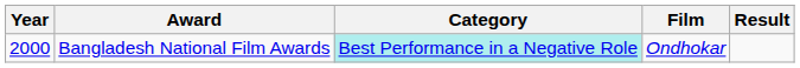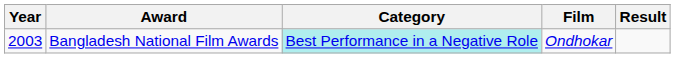 <table class="wikitable" style="font-size: 95%;">
 <tr>
 <th>Year</th>
 <th>Award</th>
 <th>Category</th>
 <th>Film</th>
 <th>Result</th>
 </tr>
 <tr>
-<td><a href='#'>2000</a></td>
+<td><a href='#'>2003</a></td>
 <td><a href='#'>Bangladesh National Film Awards</a></td>
 <td style="background: paleturquoise;"><a href='#'>Best Performance in a Negative Role</a></td>
 <td><em><a href='#'>Ondhokar</a></em></td>
 <td></td>
 </tr>
 </table>
